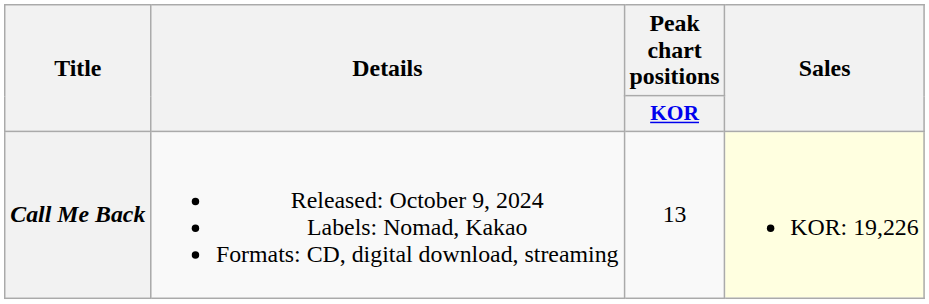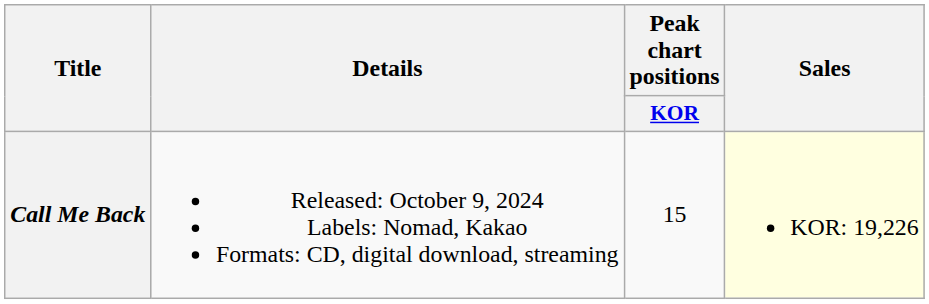 <table class="wikitable plainrowheaders" style="text-align:center">
 <tr>
 <th scope="col" rowspan="2">Title</th>
 <th scope="col" rowspan="2">Details</th>
 <th scope="col">Peak chart positions</th>
 <th scope="col" rowspan="2">Sales</th>
 </tr>
 <tr>
 <th scope="col" style="width:3em;font-size:90%"><a href='#'>KOR</a><br></th>
 </tr>
 <tr>
 <th scope="row"><em>Call Me Back</em></th>
 <td><br><ul><li>Released: October 9, 2024</li><li>Labels: Nomad, Kakao</li><li>Formats: CD, digital download, streaming</li></ul></td>
-<td>13</td>
+<td>15</td>
 <td style="background: lightyellow;"><br><ul><li>KOR: 19,226</li></ul></td>
 </tr>
 </table>
